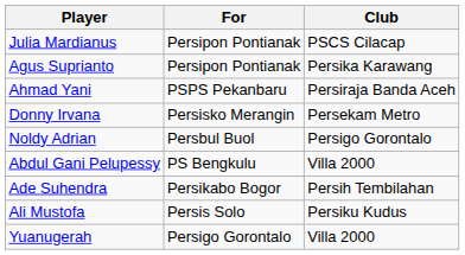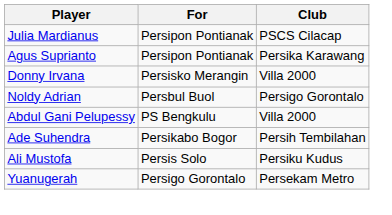 <table class="wikitable" style="text-align:left">
 <tr>
 <th>Player</th>
 <th>For</th>
 <th>Club</th>
 </tr>
 <tr>
 <td> <a href='#'>Julia Mardianus</a></td>
 <td>Persipon Pontianak</td>
 <td>PSCS Cilacap</td>
 </tr>
 <tr>
 <td> <a href='#'>Agus Suprianto</a></td>
 <td>Persipon Pontianak</td>
 <td>Persika Karawang</td>
 </tr>
 <tr>
-<td> <a href='#'>Ahmad Yani</a></td>
-<td>PSPS Pekanbaru</td>
-<td>Persiraja Banda Aceh</td>
-</tr>
-<tr>
 <td> <a href='#'>Donny Irvana</a></td>
 <td>Persisko Merangin</td>
-<td>Persekam Metro</td>
+<td>Villa 2000</td>
 </tr>
 <tr>
 <td> <a href='#'>Noldy Adrian</a></td>
 <td>Persbul Buol</td>
 <td>Persigo Gorontalo</td>
 </tr>
 <tr>
 <td> <a href='#'>Abdul Gani Pelupessy</a></td>
 <td>PS Bengkulu</td>
 <td>Villa 2000</td>
 </tr>
 <tr>
 <td> <a href='#'>Ade Suhendra</a></td>
 <td>Persikabo Bogor</td>
 <td>Persih Tembilahan</td>
 </tr>
 <tr>
 <td> <a href='#'>Ali Mustofa</a></td>
 <td>Persis Solo</td>
 <td>Persiku Kudus</td>
 </tr>
 <tr>
 <td> <a href='#'>Yuanugerah</a></td>
 <td>Persigo Gorontalo</td>
-<td>Villa 2000</td>
+<td>Persekam Metro</td>
 </tr>
 </table>
